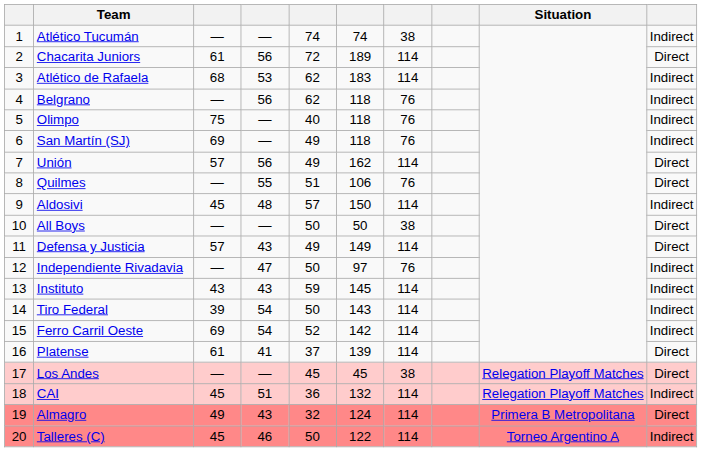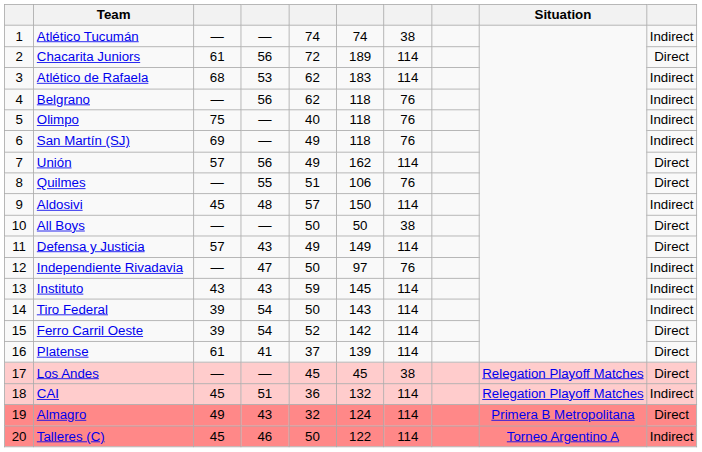 <table class="wikitable" style="text-align: center;">
 <tr>
 <th width=28><br></th>
 <th width=185>Team</th>
 <th width=50></th>
 <th width=50></th>
 <th width=50></th>
 <th width=50></th>
 <th width=50></th>
 <th width=50><br></th>
 <th>Situation</th>
 <th><br></th>
 </tr>
 <tr>
 <td>1</td>
 <td align="left"><a href='#'>Atlético Tucumán</a></td>
 <td>—</td>
 <td>—</td>
 <td>74</td>
 <td>74</td>
 <td>38</td>
 <td><strong></strong></td>
 <td rowspan=16></td>
 <td>Indirect</td>
 </tr>
 <tr>
 <td>2</td>
 <td align="left"><a href='#'>Chacarita Juniors</a></td>
 <td>61</td>
 <td>56</td>
 <td>72</td>
 <td>189</td>
 <td>114</td>
 <td><strong></strong></td>
 <td>Direct</td>
 </tr>
 <tr>
 <td>3</td>
 <td align="left"><a href='#'>Atlético de Rafaela</a></td>
 <td>68</td>
 <td>53</td>
 <td>62</td>
 <td>183</td>
 <td>114</td>
 <td><strong></strong></td>
 <td>Indirect</td>
 </tr>
 <tr>
 <td>4</td>
 <td align="left"><a href='#'>Belgrano</a></td>
 <td>—</td>
 <td>56</td>
 <td>62</td>
 <td>118</td>
 <td>76</td>
 <td><strong></strong></td>
 <td>Indirect</td>
 </tr>
 <tr>
 <td>5</td>
 <td align="left"><a href='#'>Olimpo</a></td>
 <td>75</td>
 <td>—</td>
 <td>40</td>
 <td>118</td>
 <td>76</td>
 <td><strong></strong></td>
 <td>Indirect</td>
 </tr>
 <tr>
 <td>6</td>
 <td align="left"><a href='#'>San Martín (SJ)</a></td>
 <td>69</td>
 <td>—</td>
 <td>49</td>
 <td>118</td>
 <td>76</td>
 <td><strong></strong></td>
 <td>Indirect</td>
 </tr>
 <tr>
 <td>7</td>
 <td align="left"><a href='#'>Unión</a></td>
 <td>57</td>
 <td>56</td>
 <td>49</td>
 <td>162</td>
 <td>114</td>
 <td><strong></strong></td>
 <td>Direct</td>
 </tr>
 <tr>
 <td>8</td>
 <td align="left"><a href='#'>Quilmes</a></td>
 <td>—</td>
 <td>55</td>
 <td>51</td>
 <td>106</td>
 <td>76</td>
 <td><strong></strong></td>
 <td>Direct</td>
 </tr>
 <tr>
 <td>9</td>
 <td align="left"><a href='#'>Aldosivi</a></td>
 <td>45</td>
 <td>48</td>
 <td>57</td>
 <td>150</td>
 <td>114</td>
 <td><strong></strong></td>
 <td>Indirect</td>
 </tr>
 <tr>
 <td>10</td>
 <td align="left"><a href='#'>All Boys</a></td>
 <td>—</td>
 <td>—</td>
 <td>50</td>
 <td>50</td>
 <td>38</td>
 <td><strong></strong></td>
 <td>Direct</td>
 </tr>
 <tr>
 <td>11</td>
 <td align="left"><a href='#'>Defensa y Justicia</a></td>
 <td>57</td>
 <td>43</td>
 <td>49</td>
 <td>149</td>
 <td>114</td>
 <td><strong></strong></td>
 <td>Direct</td>
 </tr>
 <tr>
 <td>12</td>
 <td align="left"><a href='#'>Independiente Rivadavia</a></td>
 <td>—</td>
 <td>47</td>
 <td>50</td>
 <td>97</td>
 <td>76</td>
 <td><strong></strong></td>
 <td>Indirect</td>
 </tr>
 <tr>
 <td>13</td>
 <td align="left"><a href='#'>Instituto</a></td>
 <td>43</td>
 <td>43</td>
 <td>59</td>
 <td>145</td>
 <td>114</td>
 <td><strong></strong></td>
 <td>Indirect</td>
 </tr>
 <tr>
 <td>14</td>
 <td align="left"><a href='#'>Tiro Federal</a></td>
 <td>39</td>
 <td>54</td>
 <td>50</td>
 <td>143</td>
 <td>114</td>
 <td><strong></strong></td>
 <td>Indirect</td>
 </tr>
 <tr>
 <td>15</td>
 <td align="left"><a href='#'>Ferro Carril Oeste</a></td>
-<td>69</td>
+<td>39</td>
 <td>54</td>
 <td>52</td>
 <td>142</td>
 <td>114</td>
 <td><strong></strong></td>
-<td>Indirect</td>
+<td>Direct</td>
 </tr>
 <tr>
 <td>16</td>
 <td align="left"><a href='#'>Platense</a></td>
 <td>61</td>
 <td>41</td>
 <td>37</td>
 <td>139</td>
 <td>114</td>
 <td><strong></strong></td>
 <td>Direct</td>
 </tr>
 <tr bgcolor=#FFCCCC>
 <td>17</td>
 <td align="left"><a href='#'>Los Andes</a></td>
 <td>—</td>
 <td>—</td>
 <td>45</td>
 <td>45</td>
 <td>38</td>
 <td><strong></strong></td>
 <td bgcolor=#FFCCCC><a href='#'>Relegation Playoff Matches</a></td>
 <td>Direct</td>
 </tr>
 <tr bgcolor=#FFCCCC>
 <td>18</td>
 <td align="left"><a href='#'>CAI</a></td>
 <td>45</td>
 <td>51</td>
 <td>36</td>
 <td>132</td>
 <td>114</td>
 <td><strong></strong></td>
 <td bgcolor=#FFCCCC><a href='#'>Relegation Playoff Matches</a></td>
 <td>Indirect</td>
 </tr>
 <tr bgcolor=#FF8888>
 <td>19</td>
 <td align="left"><a href='#'>Almagro</a></td>
 <td>49</td>
 <td>43</td>
 <td>32</td>
 <td>124</td>
 <td>114</td>
 <td><strong></strong></td>
 <td bgcolor=#FF8888><a href='#'>Primera B Metropolitana</a></td>
 <td>Direct</td>
 </tr>
 <tr bgcolor=#FF8888>
 <td>20</td>
 <td align="left"><a href='#'>Talleres (C)</a></td>
 <td>45</td>
 <td>46</td>
 <td>50</td>
 <td>122</td>
 <td>114</td>
 <td><strong></strong></td>
 <td bgcolor=#FF8888><a href='#'>Torneo Argentino A</a></td>
 <td>Indirect</td>
 </tr>
 </table>
